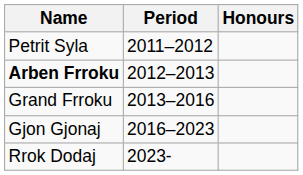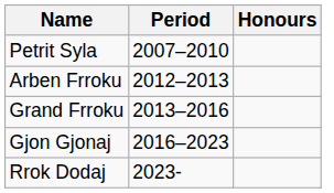 <table class="wikitable">
 <tr>
 <th>Name</th>
 <th>Period</th>
 <th>Honours</th>
 </tr>
 <tr>
 <td> Petrit Syla</td>
-<td>2011–2012</td>
+<td>2007–2010</td>
 <td></td>
 </tr>
 <tr>
-<td><strong> Arben Frroku</strong></td>
+<td> Arben Frroku</td>
 <td>2012–2013</td>
 <td></td>
 </tr>
 <tr>
 <td> Grand Frroku</td>
 <td>2013–2016</td>
 <td></td>
 </tr>
 <tr>
 <td> Gjon Gjonaj</td>
 <td>2016–2023</td>
 <td></td>
 </tr>
 <tr>
 <td> Rrok Dodaj</td>
 <td>2023-</td>
 <td></td>
 </tr>
 </table>
